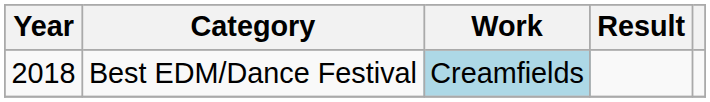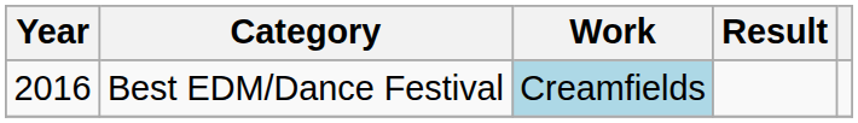 <table class="wikitable">
 <tr>
 <th>Year</th>
 <th>Category</th>
 <th>Work</th>
 <th>Result</th>
 <th></th>
 </tr>
 <tr>
-<td>2018</td>
+<td>2016</td>
 <td>Best EDM/Dance Festival</td>
 <td style="background: lightblue;">Creamfields</td>
 <td></td>
 <td></td>
 </tr>
 <tr>
 </tr>
 </table>
